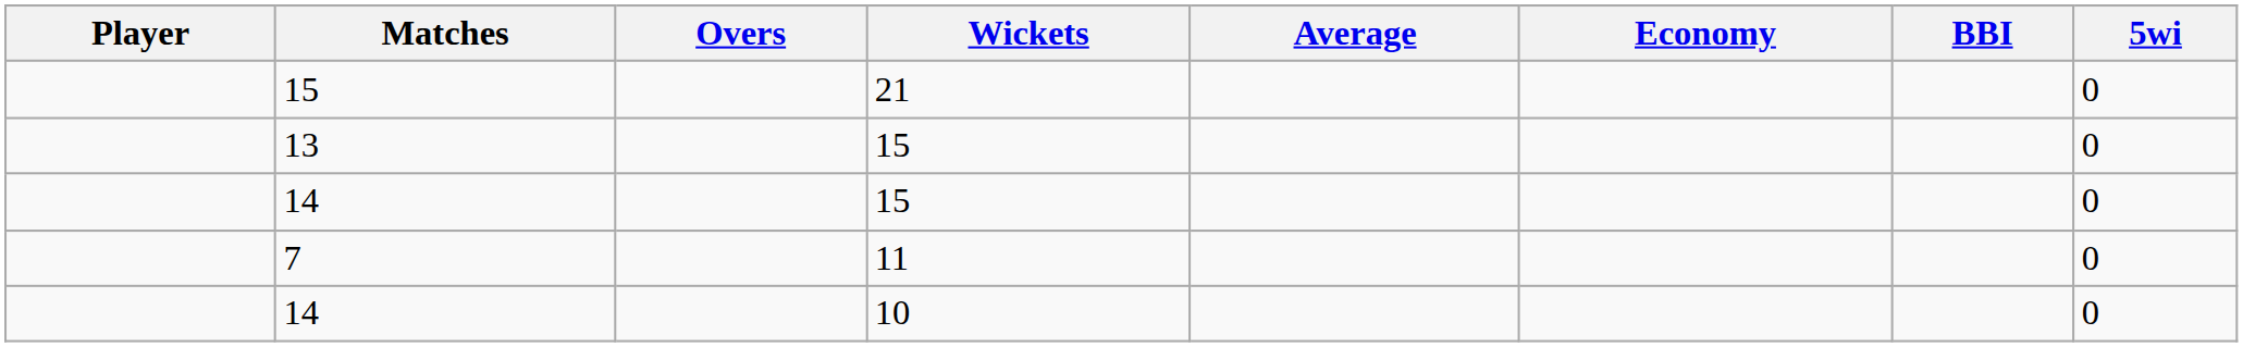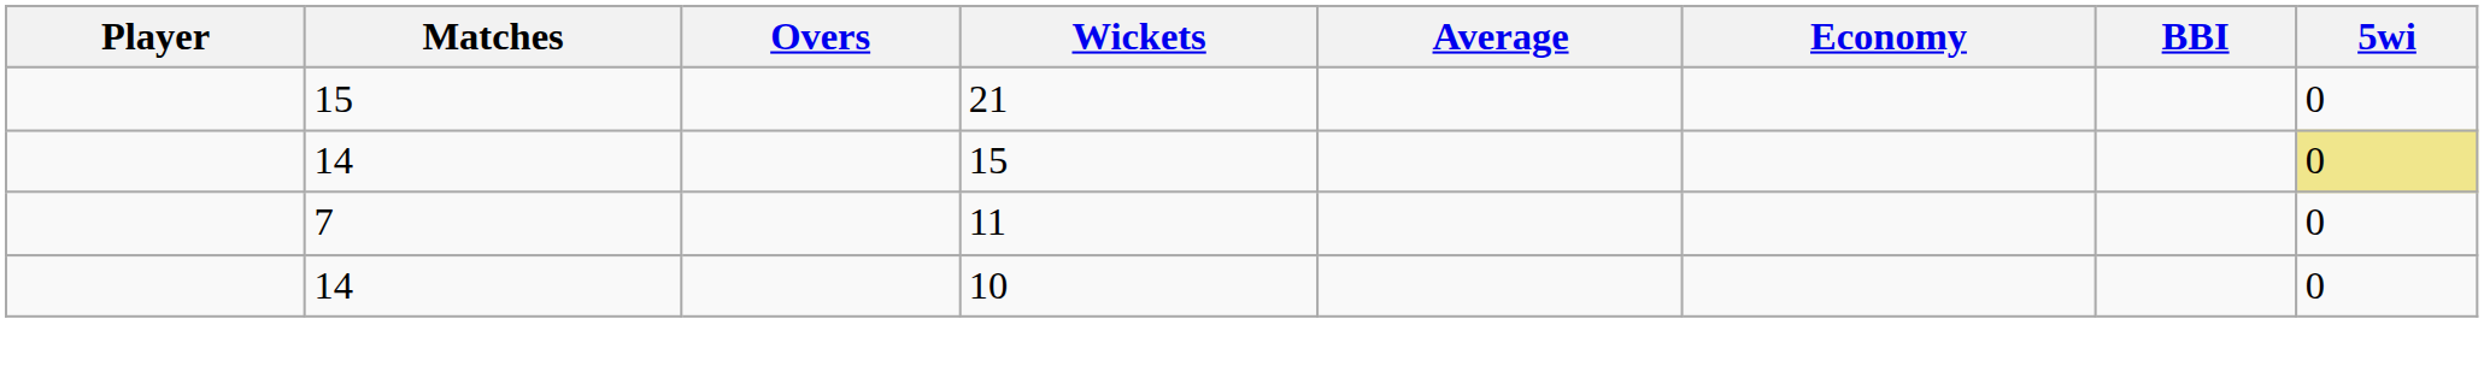 <table class="wikitable sortable" style="width:80%;">
 <tr>
 <th>Player</th>
 <th>Matches</th>
 <th><a href='#'>Overs</a></th>
 <th><a href='#'>Wickets</a></th>
 <th><a href='#'>Average</a></th>
 <th><a href='#'>Economy</a></th>
 <th><a href='#'>BBI</a></th>
 <th><a href='#'>5wi</a></th>
 </tr>
 <tr>
 <td></td>
 <td>15</td>
 <td></td>
 <td>21</td>
 <td></td>
 <td></td>
 <td></td>
 <td>0</td>
 </tr>
 <tr>
 <td></td>
-<td>13</td>
-<td></td>
-<td>15</td>
-<td></td>
-<td></td>
-<td></td>
-<td>0</td>
-</tr>
-<tr>
-<td></td>
 <td>14</td>
 <td></td>
 <td>15</td>
 <td></td>
 <td></td>
 <td></td>
-<td>0</td>
+<td style="background: khaki;">0</td>
 </tr>
 <tr>
 <td></td>
 <td>7</td>
 <td></td>
 <td>11</td>
 <td></td>
 <td></td>
 <td></td>
 <td>0</td>
 </tr>
 <tr>
 <td></td>
 <td>14</td>
 <td></td>
 <td>10</td>
 <td></td>
 <td></td>
 <td></td>
 <td>0</td>
 </tr>
 </table>
